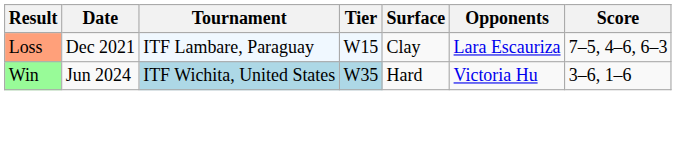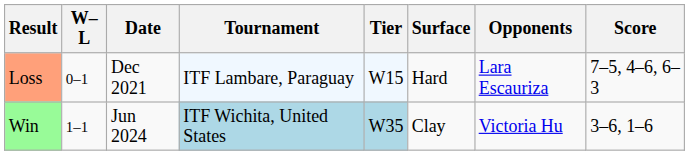 <table class="sortable wikitable">
 <tr>
 <th>Result</th>
+<th class="unsortable">W–L</th>
 <th>Date</th>
 <th>Tournament</th>
 <th>Tier</th>
 <th>Surface</th>
 <th>Opponents</th>
 <th class="unsortable">Score</th>
 </tr>
 <tr>
 <td style="background:#ffa07a;">Loss</td>
+<td><small>0–1</small></td>
 <td>Dec 2021</td>
 <td style="background:#f0f8ff;">ITF Lambare, Paraguay</td>
 <td style="background:#f0f8ff;">W15</td>
-<td>Clay</td>
+<td>Hard</td>
 <td> <a href='#'>Lara Escauriza</a></td>
 <td>7–5, 4–6, 6–3</td>
 </tr>
 <tr>
 <td style="background:#98fb98;">Win</td>
+<td><small>1–1</small></td>
 <td>Jun 2024</td>
 <td style="background:lightblue;">ITF Wichita, United States</td>
 <td style="background:lightblue;">W35</td>
-<td>Hard</td>
+<td>Clay</td>
 <td> <a href='#'>Victoria Hu</a></td>
 <td>3–6, 1–6</td>
 </tr>
 </table>
